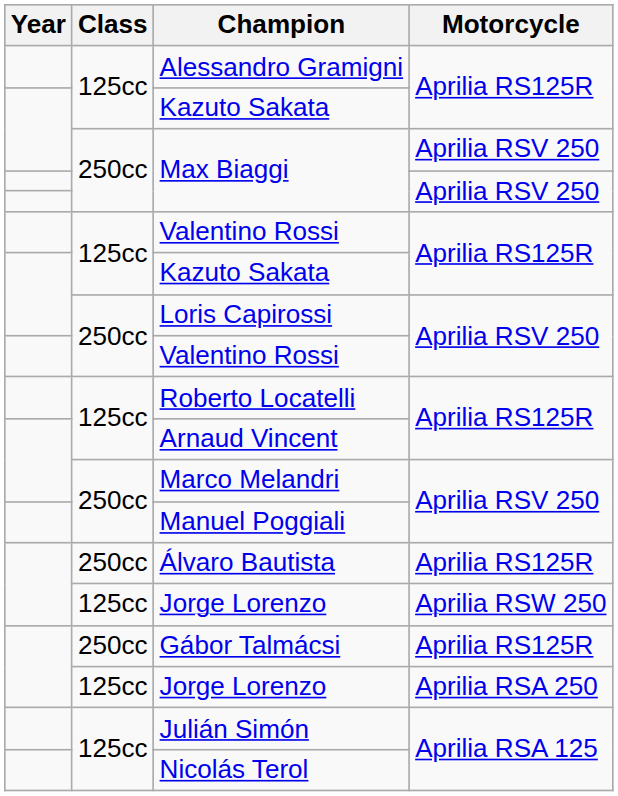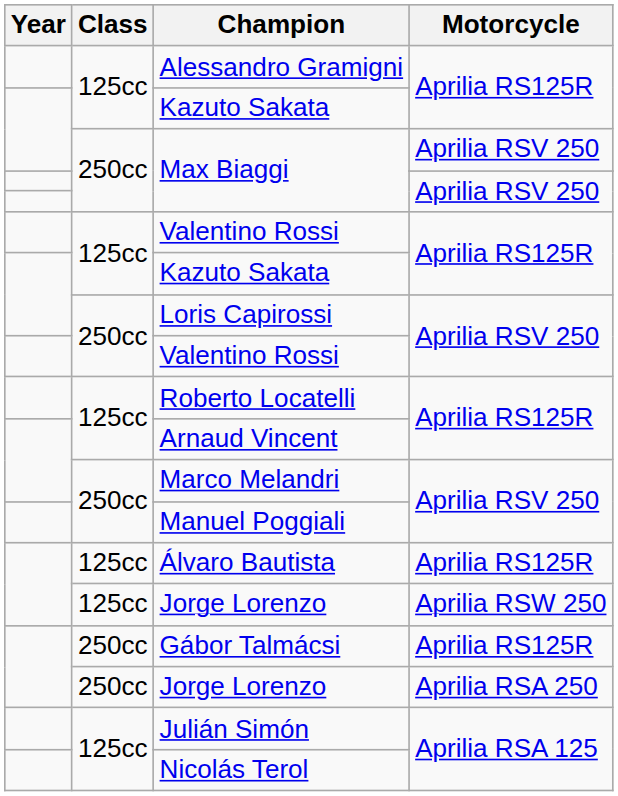 <table class="wikitable">
 <tr>
 <th>Year</th>
 <th>Class</th>
 <th>Champion</th>
 <th>Motorcycle</th>
 </tr>
 <tr>
 <td></td>
 <td rowspan="2">125cc</td>
 <td> <a href='#'>Alessandro Gramigni</a></td>
 <td rowspan="2"><a href='#'>Aprilia RS125R</a></td>
 </tr>
 <tr>
 <td rowspan="3"></td>
 <td> <a href='#'>Kazuto Sakata</a></td>
 </tr>
 <tr>
 <td rowspan="4">250cc</td>
 <td rowspan="4"> <a href='#'>Max Biaggi</a></td>
 <td><a href='#'>Aprilia RSV 250</a></td>
 </tr>
 <tr>
 <td rowspan="3"><a href='#'>Aprilia RSV 250</a></td>
 </tr>
 <tr>
 <td></td>
 </tr>
 <tr>
 <td></td>
 </tr>
 <tr>
 <td></td>
 <td rowspan="2">125cc</td>
 <td> <a href='#'>Valentino Rossi</a></td>
 <td rowspan="2"><a href='#'>Aprilia RS125R</a></td>
 </tr>
 <tr>
 <td rowspan=2></td>
 <td> <a href='#'>Kazuto Sakata</a></td>
 </tr>
 <tr>
 <td rowspan="2">250cc</td>
 <td> <a href='#'>Loris Capirossi</a></td>
 <td rowspan="2"><a href='#'>Aprilia RSV 250</a></td>
 </tr>
 <tr>
 <td></td>
 <td> <a href='#'>Valentino Rossi</a></td>
 </tr>
 <tr>
 <td></td>
 <td rowspan="2">125cc</td>
 <td> <a href='#'>Roberto Locatelli</a></td>
 <td rowspan="2"><a href='#'>Aprilia RS125R</a></td>
 </tr>
 <tr>
 <td rowspan=2></td>
 <td> <a href='#'>Arnaud Vincent</a></td>
 </tr>
 <tr>
 <td rowspan="2">250cc</td>
 <td> <a href='#'>Marco Melandri</a></td>
 <td rowspan="2"><a href='#'>Aprilia RSV 250</a></td>
 </tr>
 <tr>
 <td></td>
 <td> <a href='#'>Manuel Poggiali</a></td>
 </tr>
 <tr>
 <td rowspan=2></td>
-<td>250cc</td>
+<td>125cc</td>
 <td> <a href='#'>Álvaro Bautista</a></td>
 <td><a href='#'>Aprilia RS125R</a></td>
 </tr>
 <tr>
 <td>125cc</td>
 <td> <a href='#'>Jorge Lorenzo</a></td>
 <td><a href='#'>Aprilia RSW 250</a></td>
 </tr>
 <tr>
 <td rowspan=2></td>
 <td>250cc</td>
 <td> <a href='#'>Gábor Talmácsi</a></td>
 <td><a href='#'>Aprilia RS125R</a></td>
 </tr>
 <tr>
-<td>125cc</td>
+<td>250cc</td>
 <td> <a href='#'>Jorge Lorenzo</a></td>
 <td><a href='#'>Aprilia RSA 250</a></td>
 </tr>
 <tr>
 <td></td>
 <td rowspan="2">125cc</td>
 <td> <a href='#'>Julián Simón</a></td>
 <td rowspan="2"><a href='#'>Aprilia RSA 125</a></td>
 </tr>
 <tr>
 <td></td>
 <td> <a href='#'>Nicolás Terol</a></td>
 </tr>
 </table>
